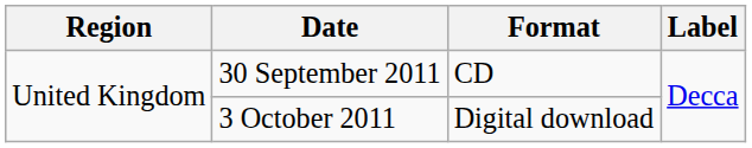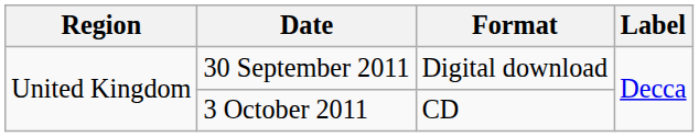 <table class=wikitable>
 <tr>
 <th>Region</th>
 <th>Date</th>
 <th>Format</th>
 <th>Label</th>
 </tr>
 <tr>
 <td rowspan="2">United Kingdom</td>
 <td>30 September 2011</td>
-<td>CD</td>
+<td>Digital download</td>
 <td rowspan="2"><a href='#'>Decca</a></td>
 </tr>
 <tr>
 <td>3 October 2011</td>
-<td>Digital download</td>
+<td>CD</td>
 </tr>
 </table>
